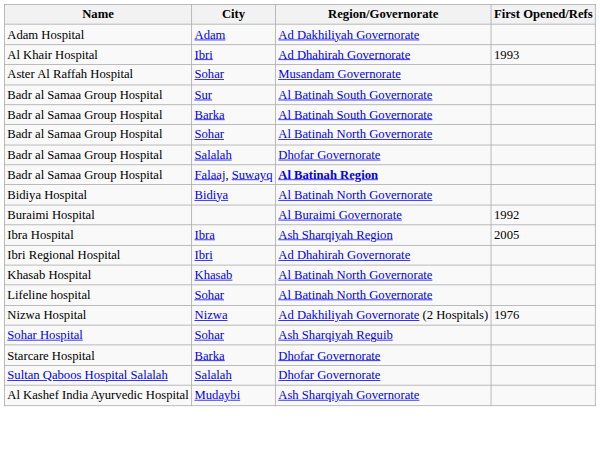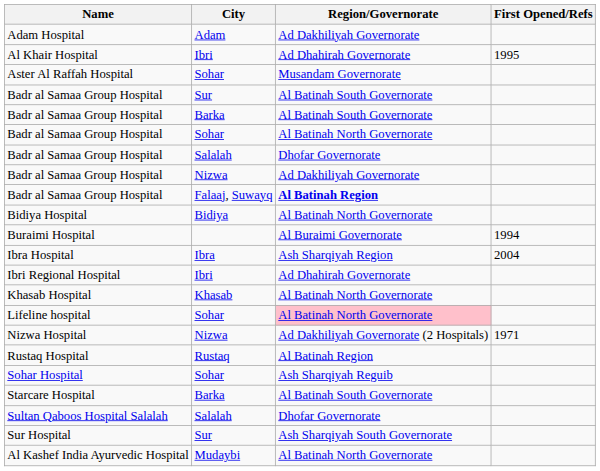 <table class="wikitable sortable plainrowheaders" summary="Hospitals Outside of the Muscat Governorate">
 <tr>
 <th>Name</th>
 <th>City</th>
 <th>Region/Governorate</th>
 <th>First Opened/Refs</th>
 </tr>
 <tr>
 <td>Adam Hospital</td>
 <td><a href='#'>Adam</a></td>
 <td><a href='#'>Ad Dakhiliyah Governorate</a></td>
 <td></td>
 </tr>
 <tr>
 <td>Al Khair Hospital</td>
 <td><a href='#'>Ibri</a></td>
 <td><a href='#'>Ad Dhahirah Governorate</a></td>
-<td>1993</td>
+<td>1995</td>
 </tr>
 <tr>
 <td>Aster Al Raffah Hospital</td>
 <td><a href='#'>Sohar</a></td>
 <td><a href='#'>Musandam Governorate</a></td>
 <td></td>
 </tr>
 <tr>
 <td>Badr al Samaa Group Hospital</td>
 <td><a href='#'>Sur</a></td>
 <td><a href='#'>Al Batinah South Governorate</a></td>
 <td></td>
 </tr>
 <tr>
 <td>Badr al Samaa Group Hospital</td>
 <td><a href='#'>Barka</a></td>
 <td><a href='#'>Al Batinah South Governorate</a></td>
 <td></td>
 </tr>
 <tr>
 <td>Badr al Samaa Group Hospital</td>
 <td><a href='#'>Sohar</a></td>
 <td><a href='#'>Al Batinah North Governorate</a></td>
 <td></td>
 </tr>
 <tr>
 <td>Badr al Samaa Group Hospital</td>
 <td><a href='#'>Salalah</a></td>
 <td><a href='#'>Dhofar Governorate</a></td>
 <td></td>
 </tr>
 <tr>
 <td>Badr al Samaa Group Hospital</td>
+<td><a href='#'>Nizwa</a></td>
+<td><a href='#'>Ad Dakhiliyah Governorate</a></td>
+<td></td>
+</tr>
+<tr>
+<td>Badr al Samaa Group Hospital</td>
 <td><a href='#'>Falaaj</a>, <a href='#'>Suwayq</a></td>
 <td><strong><a href='#'>Al Batinah Region</a></strong></td>
 <td></td>
 </tr>
 <tr>
 <td>Bidiya Hospital</td>
 <td><a href='#'>Bidiya</a></td>
 <td><a href='#'>Al Batinah North Governorate</a></td>
 <td></td>
 </tr>
 <tr>
 <td>Buraimi Hospital</td>
 <td></td>
 <td><a href='#'>Al Buraimi Governorate</a></td>
-<td>1992</td>
+<td>1994</td>
 </tr>
 <tr>
 <td>Ibra Hospital</td>
 <td><a href='#'>Ibra</a></td>
 <td><a href='#'>Ash Sharqiyah Region</a></td>
-<td>2005</td>
+<td>2004</td>
 </tr>
 <tr>
 <td>Ibri Regional Hospital</td>
 <td><a href='#'>Ibri</a></td>
 <td><a href='#'>Ad Dhahirah Governorate</a></td>
 <td></td>
 </tr>
 <tr>
 <td>Khasab Hospital</td>
 <td><a href='#'>Khasab</a></td>
 <td><a href='#'>Al Batinah North Governorate</a></td>
 <td></td>
 </tr>
 <tr>
 <td>Lifeline hospital</td>
 <td><a href='#'>Sohar</a></td>
-<td><a href='#'>Al Batinah North Governorate</a></td>
+<td style="background: pink;"><a href='#'>Al Batinah North Governorate</a></td>
 <td></td>
 </tr>
 <tr>
 <td>Nizwa Hospital</td>
 <td><a href='#'>Nizwa</a></td>
 <td><a href='#'>Ad Dakhiliyah Governorate</a> (2 Hospitals)</td>
-<td>1976</td>
+<td>1971</td>
+</tr>
+<tr>
+<td>Rustaq Hospital</td>
+<td><a href='#'>Rustaq</a></td>
+<td><a href='#'>Al Batinah Region</a></td>
+<td></td>
 </tr>
 <tr>
 <td><a href='#'>Sohar Hospital</a></td>
 <td><a href='#'>Sohar</a></td>
 <td><a href='#'>Ash Sharqiyah Reguib</a></td>
 <td></td>
 </tr>
 <tr>
 <td>Starcare Hospital</td>
 <td><a href='#'>Barka</a></td>
-<td><a href='#'>Dhofar Governorate</a></td>
+<td><a href='#'>Al Batinah South Governorate</a></td>
 <td></td>
 </tr>
 <tr>
 <td><a href='#'>Sultan Qaboos Hospital Salalah</a></td>
 <td><a href='#'>Salalah</a></td>
 <td><a href='#'>Dhofar Governorate</a></td>
 <td></td>
 </tr>
 <tr>
+<td>Sur Hospital</td>
+<td><a href='#'>Sur</a></td>
+<td><a href='#'>Ash Sharqiyah South Governorate</a></td>
+<td></td>
+</tr>
+<tr>
 <td>Al Kashef India Ayurvedic Hospital</td>
 <td><a href='#'>Mudaybi</a></td>
-<td><a href='#'>Ash Sharqiyah Governorate</a></td>
+<td><a href='#'>Al Batinah North Governorate</a></td>
 <td></td>
 </tr>
 </table>
